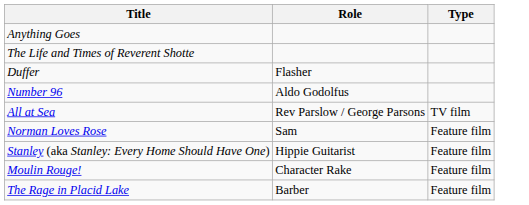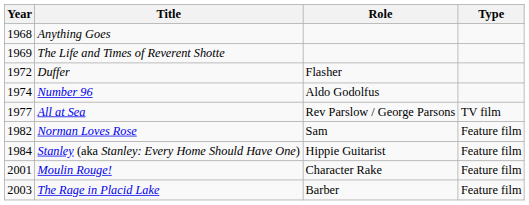 <table class="wikitable">
 <tr>
+<th>Year</th>
 <th>Title</th>
 <th>Role</th>
 <th>Type</th>
 </tr>
 <tr>
+<td>1968</td>
 <td><em>Anything Goes</em></td>
 <td></td>
 <td></td>
 </tr>
 <tr>
+<td>1969</td>
 <td><em>The Life and Times of Reverent Shotte</em></td>
 <td></td>
 <td></td>
 </tr>
 <tr>
+<td>1972</td>
 <td><em>Duffer</em></td>
 <td>Flasher</td>
 <td></td>
 </tr>
 <tr>
+<td>1974</td>
 <td><em><a href='#'>Number 96</a></em></td>
 <td>Aldo Godolfus</td>
 <td></td>
 </tr>
 <tr>
+<td>1977</td>
 <td><em><a href='#'>All at Sea</a></em></td>
 <td>Rev Parslow / George Parsons</td>
 <td>TV film</td>
 </tr>
 <tr>
+<td>1982</td>
 <td><em><a href='#'>Norman Loves Rose</a></em></td>
 <td>Sam</td>
 <td>Feature film</td>
 </tr>
 <tr>
+<td>1984</td>
 <td><em><a href='#'>Stanley</a></em> (aka <em>Stanley: Every Home Should Have One</em>)</td>
 <td>Hippie Guitarist</td>
 <td>Feature film</td>
 </tr>
 <tr>
+<td>2001</td>
 <td><em><a href='#'>Moulin Rouge!</a></em></td>
 <td>Character Rake</td>
 <td>Feature film</td>
 </tr>
 <tr>
+<td>2003</td>
 <td><em><a href='#'>The Rage in Placid Lake</a></em></td>
 <td>Barber</td>
 <td>Feature film</td>
 </tr>
 </table>
